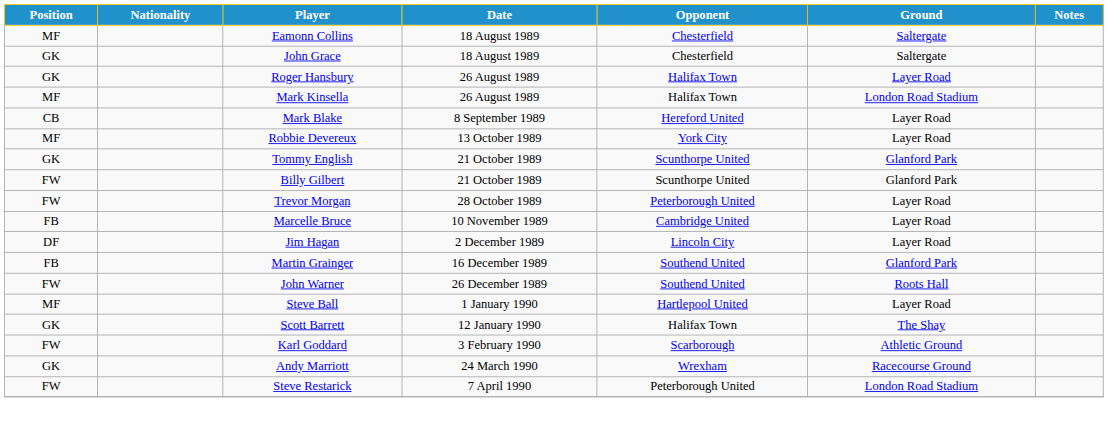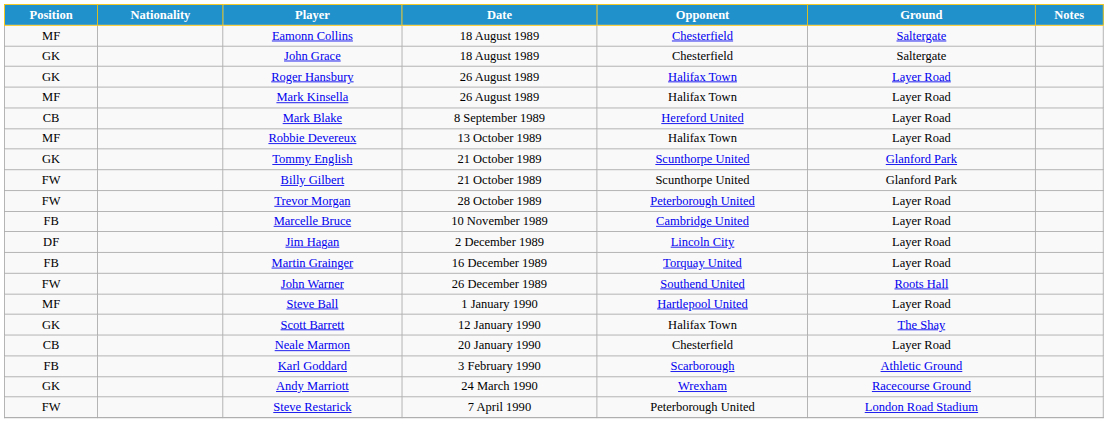 <table class="wikitable" style="text-align:center; font-size:90%; width:100%;">
 <tr>
 <th style="background:#2191CC; color:white; border:1px solid #F7C408; text-align:center;">Position</th>
 <th style="background:#2191CC; color:white; border:1px solid #F7C408; text-align:center;">Nationality</th>
 <th style="background:#2191CC; color:white; border:1px solid #F7C408; text-align:center;">Player</th>
 <th style="background:#2191CC; color:white; border:1px solid #F7C408; text-align:center;">Date</th>
 <th style="background:#2191CC; color:white; border:1px solid #F7C408; text-align:center;">Opponent</th>
 <th style="background:#2191CC; color:white; border:1px solid #F7C408; text-align:center;">Ground</th>
 <th style="background:#2191CC; color:white; border:1px solid #F7C408; text-align:center;">Notes</th>
 </tr>
 <tr>
 <td>MF</td>
 <td></td>
 <td><a href='#'>Eamonn Collins</a></td>
 <td>18 August 1989</td>
 <td><a href='#'>Chesterfield</a></td>
 <td><a href='#'>Saltergate</a></td>
 <td></td>
 </tr>
 <tr>
 <td>GK</td>
 <td></td>
 <td><a href='#'>John Grace</a></td>
 <td>18 August 1989</td>
 <td>Chesterfield</td>
 <td>Saltergate</td>
 <td></td>
 </tr>
 <tr>
 <td>GK</td>
 <td></td>
 <td><a href='#'>Roger Hansbury</a></td>
 <td>26 August 1989</td>
 <td><a href='#'>Halifax Town</a></td>
 <td><a href='#'>Layer Road</a></td>
 <td></td>
 </tr>
 <tr>
 <td>MF</td>
 <td></td>
 <td><a href='#'>Mark Kinsella</a></td>
 <td>26 August 1989</td>
 <td>Halifax Town</td>
-<td><a href='#'>London Road Stadium</a></td>
+<td>Layer Road</td>
 <td></td>
 </tr>
 <tr>
 <td>CB</td>
 <td></td>
 <td><a href='#'>Mark Blake</a></td>
 <td>8 September 1989</td>
 <td><a href='#'>Hereford United</a></td>
 <td>Layer Road</td>
 <td></td>
 </tr>
 <tr>
 <td>MF</td>
 <td></td>
 <td><a href='#'>Robbie Devereux</a></td>
 <td>13 October 1989</td>
-<td><a href='#'>York City</a></td>
+<td>Halifax Town</td>
 <td>Layer Road</td>
 <td></td>
 </tr>
 <tr>
 <td>GK</td>
 <td></td>
 <td><a href='#'>Tommy English</a></td>
 <td>21 October 1989</td>
 <td><a href='#'>Scunthorpe United</a></td>
 <td><a href='#'>Glanford Park</a></td>
 <td></td>
 </tr>
 <tr>
 <td>FW</td>
 <td></td>
 <td><a href='#'>Billy Gilbert</a></td>
 <td>21 October 1989</td>
 <td>Scunthorpe United</td>
 <td>Glanford Park</td>
 <td></td>
 </tr>
 <tr>
 <td>FW</td>
 <td></td>
 <td><a href='#'>Trevor Morgan</a></td>
 <td>28 October 1989</td>
 <td><a href='#'>Peterborough United</a></td>
 <td>Layer Road</td>
 <td></td>
 </tr>
 <tr>
 <td>FB</td>
 <td></td>
 <td><a href='#'>Marcelle Bruce</a></td>
 <td>10 November 1989</td>
 <td><a href='#'>Cambridge United</a></td>
 <td>Layer Road</td>
 <td></td>
 </tr>
 <tr>
 <td>DF</td>
 <td></td>
 <td><a href='#'>Jim Hagan</a></td>
 <td>2 December 1989</td>
 <td><a href='#'>Lincoln City</a></td>
 <td>Layer Road</td>
 <td></td>
 </tr>
 <tr>
 <td>FB</td>
 <td></td>
 <td><a href='#'>Martin Grainger</a></td>
 <td>16 December 1989</td>
-<td><a href='#'>Southend United</a></td>
-<td><a href='#'>Glanford Park</a></td>
+<td><a href='#'>Torquay United</a></td>
+<td>Layer Road</td>
 <td></td>
 </tr>
 <tr>
 <td>FW</td>
 <td></td>
 <td><a href='#'>John Warner</a></td>
 <td>26 December 1989</td>
 <td><a href='#'>Southend United</a></td>
 <td><a href='#'>Roots Hall</a></td>
 <td></td>
 </tr>
 <tr>
 <td>MF</td>
 <td></td>
 <td><a href='#'>Steve Ball</a></td>
 <td>1 January 1990</td>
 <td><a href='#'>Hartlepool United</a></td>
 <td>Layer Road</td>
 <td></td>
 </tr>
 <tr>
 <td>GK</td>
 <td></td>
 <td><a href='#'>Scott Barrett</a></td>
 <td>12 January 1990</td>
 <td>Halifax Town</td>
 <td><a href='#'>The Shay</a></td>
 <td></td>
 </tr>
 <tr>
-<td>FW</td>
+<td>CB</td>
+<td></td>
+<td><a href='#'>Neale Marmon</a></td>
+<td>20 January 1990</td>
+<td>Chesterfield</td>
+<td>Layer Road</td>
+<td></td>
+</tr>
+<tr>
+<td>FB</td>
 <td></td>
 <td><a href='#'>Karl Goddard</a></td>
 <td>3 February 1990</td>
 <td><a href='#'>Scarborough</a></td>
 <td><a href='#'>Athletic Ground</a></td>
 <td></td>
 </tr>
 <tr>
 <td>GK</td>
 <td></td>
 <td><a href='#'>Andy Marriott</a></td>
 <td>24 March 1990</td>
 <td><a href='#'>Wrexham</a></td>
 <td><a href='#'>Racecourse Ground</a></td>
 <td></td>
 </tr>
 <tr>
 <td>FW</td>
 <td></td>
 <td><a href='#'>Steve Restarick</a></td>
 <td>7 April 1990</td>
 <td>Peterborough United</td>
 <td><a href='#'>London Road Stadium</a></td>
 <td></td>
 </tr>
 <tr>
 </tr>
 </table>
